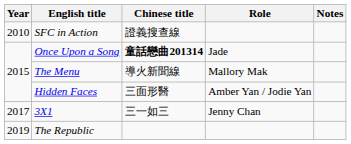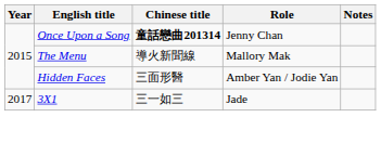 <table class="wikitable sortable">
 <tr>
 <th>Year</th>
 <th>English title</th>
 <th>Chinese title</th>
 <th>Role</th>
 <th>Notes</th>
 </tr>
 <tr>
-<td>2010</td>
-<td><em>SFC in Action</em></td>
-<td>證義搜查線</td>
-<td></td>
-<td></td>
-</tr>
-<tr>
 <td rowspan=3>2015</td>
 <td><em><a href='#'>Once Upon a Song</a></em></td>
 <td><strong>童話戀曲201314</strong></td>
-<td>Jade</td>
+<td>Jenny Chan</td>
 <td></td>
 </tr>
 <tr>
 <td><em><a href='#'>The Menu</a></em></td>
 <td>導火新聞線</td>
 <td>Mallory Mak</td>
 <td></td>
 </tr>
 <tr>
 <td><em><a href='#'>Hidden Faces</a></em></td>
 <td>三面形醫</td>
 <td>Amber Yan / Jodie Yan</td>
 <td></td>
 </tr>
 <tr>
 <td>2017</td>
 <td><em><a href='#'>3X1</a></em></td>
 <td>三一如三</td>
-<td>Jenny Chan</td>
-<td></td>
-</tr>
-<tr>
-<td>2019</td>
-<td><em>The Republic</em></td>
-<td></td>
-<td></td>
+<td>Jade</td>
 <td></td>
 </tr>
 </table>
